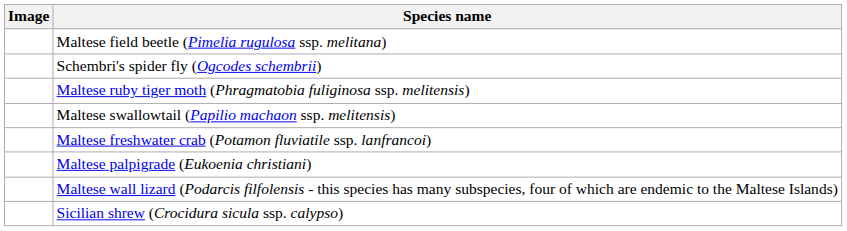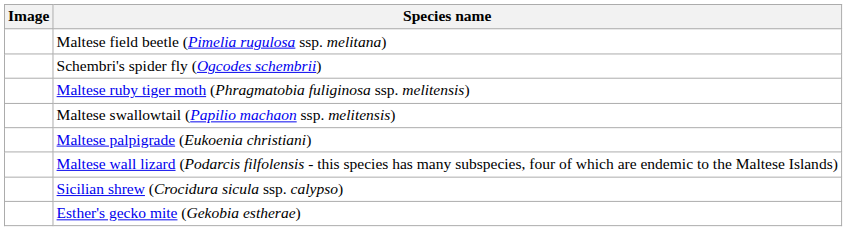 <table class="wikitable" style="background: white">
 <tr>
 <th>Image</th>
 <th>Species name</th>
 </tr>
 <tr>
 <td></td>
 <td>Maltese field beetle (<em><a href='#'>Pimelia rugulosa</a></em> ssp. <em>melitana</em>)</td>
 </tr>
 <tr>
 <td></td>
 <td>Schembri's spider fly (<em><a href='#'>Ogcodes schembrii</a></em>)</td>
 </tr>
 <tr>
 <td></td>
 <td><a href='#'>Maltese ruby tiger moth</a> (<em>Phragmatobia fuliginosa</em> ssp. <em>melitensis</em>)</td>
 </tr>
 <tr>
 <td></td>
 <td>Maltese swallowtail (<em><a href='#'>Papilio machaon</a></em> ssp. <em>melitensis</em>)</td>
 </tr>
 <tr>
 <td></td>
-<td><a href='#'>Maltese freshwater crab</a> (<em>Potamon fluviatile</em> ssp. <em>lanfrancoi</em>)</td>
-</tr>
-<tr>
-<td></td>
 <td><a href='#'>Maltese palpigrade</a> (<em>Eukoenia christiani</em>)</td>
 </tr>
 <tr>
 <td></td>
 <td><a href='#'>Maltese wall lizard</a> (<em>Podarcis filfolensis</em> - this species has many subspecies, four of which are endemic to the Maltese Islands)</td>
 </tr>
 <tr>
 <td></td>
 <td><a href='#'>Sicilian shrew</a> (<em>Crocidura sicula</em> ssp. <em>calypso</em>)</td>
 </tr>
+<tr>
+<td></td>
+<td><a href='#'>Esther's gecko mite</a> (<em>Gekobia estherae</em>)</td>
+</tr>
 </table>
